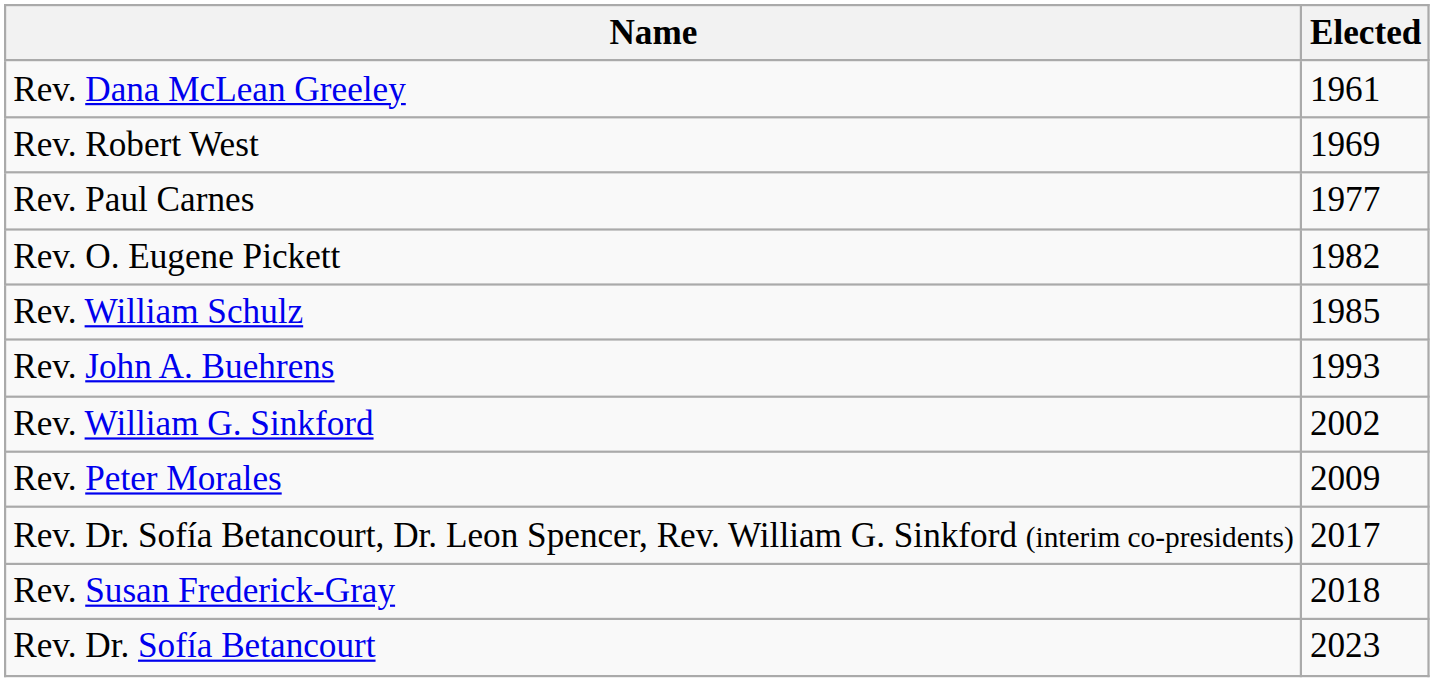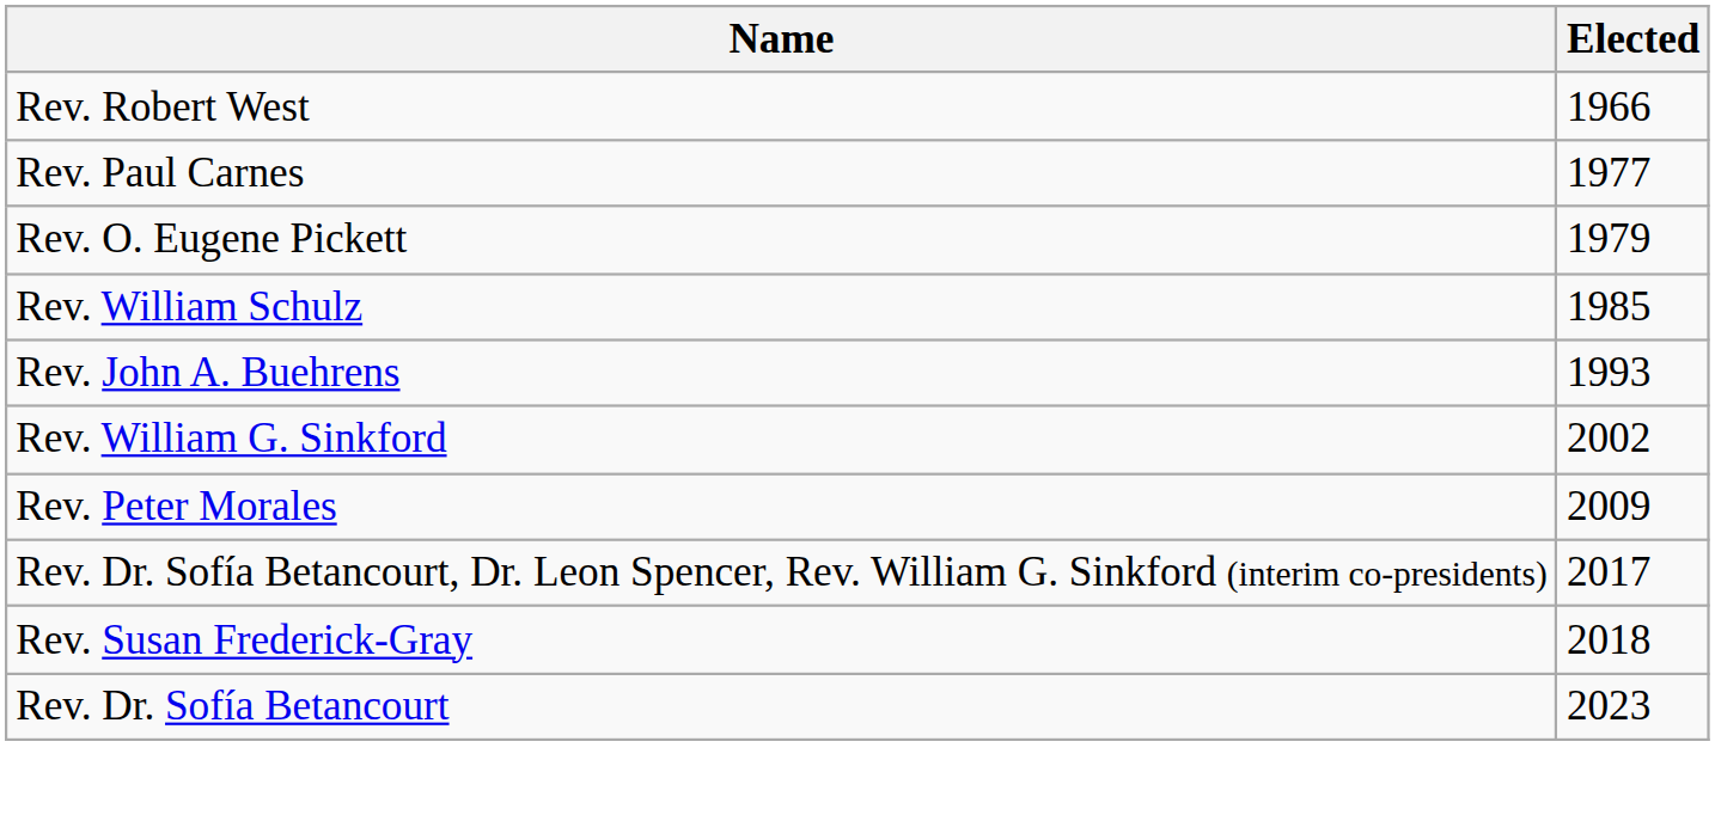 <table class="wikitable">
 <tr>
 <th>Name</th>
 <th>Elected</th>
 </tr>
 <tr>
-<td>Rev. <a href='#'>Dana McLean Greeley</a></td>
-<td>1961</td>
-</tr>
-<tr>
 <td>Rev. Robert West</td>
-<td>1969</td>
+<td>1966</td>
 </tr>
 <tr>
 <td>Rev. Paul Carnes</td>
 <td>1977</td>
 </tr>
 <tr>
 <td>Rev. O. Eugene Pickett</td>
-<td>1982</td>
+<td>1979</td>
 </tr>
 <tr>
 <td>Rev. <a href='#'>William Schulz</a></td>
 <td>1985</td>
 </tr>
 <tr>
 <td>Rev. <a href='#'>John A. Buehrens</a></td>
 <td>1993</td>
 </tr>
 <tr>
 <td>Rev. <a href='#'>William G. Sinkford</a></td>
 <td>2002</td>
 </tr>
 <tr>
 <td>Rev. <a href='#'>Peter Morales</a></td>
 <td>2009</td>
 </tr>
 <tr>
 <td>Rev. Dr. Sofía Betancourt, Dr. Leon Spencer, Rev. William G. Sinkford <small>(interim co-presidents)</small></td>
 <td>2017</td>
 </tr>
 <tr>
 <td>Rev. <a href='#'>Susan Frederick-Gray</a></td>
 <td>2018</td>
 </tr>
 <tr>
 <td>Rev. Dr. <a href='#'>Sofía Betancourt</a></td>
 <td>2023</td>
 </tr>
 </table>
